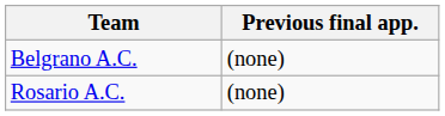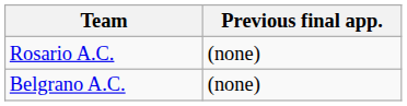 <table class="wikitable">
 <tr>
 <th width=150px>Team</th>
 <th width=150px>Previous final app.</th>
 </tr>
 <tr>
+<td> <a href='#'>Rosario A.C.</a></td>
+<td>(none)</td>
+</tr>
+<tr>
 <td> <a href='#'>Belgrano A.C.</a></td>
 <td>(none)</td>
 </tr>
-<tr>
-<td> <a href='#'>Rosario A.C.</a></td>
-<td>(none)</td>
-</tr>
 </table>
